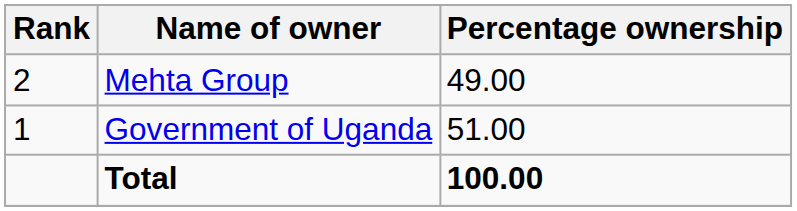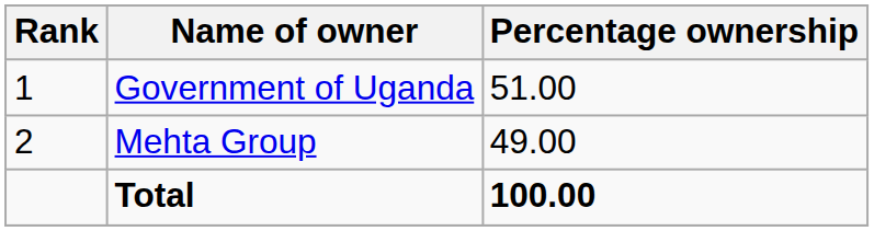 <table class="wikitable sortable" style="margin-left:auto;margin-right:auto">
 <tr>
 </tr>
 <tr>
 <th style="width:2em;">Rank</th>
 <th>Name of owner</th>
 <th>Percentage ownership</th>
 </tr>
 <tr>
+<td>1</td>
+<td><a href='#'>Government of Uganda</a></td>
+<td>51.00</td>
+</tr>
+<tr>
 <td>2</td>
 <td><a href='#'>Mehta Group</a></td>
 <td>49.00</td>
-</tr>
-<tr>
-<td>1</td>
-<td><a href='#'>Government of Uganda</a></td>
-<td>51.00</td>
 </tr>
 <tr>
 <td></td>
 <td><strong>Total</strong></td>
 <td><strong>100.00</strong></td>
 </tr>
 <tr>
 </tr>
 </table>
